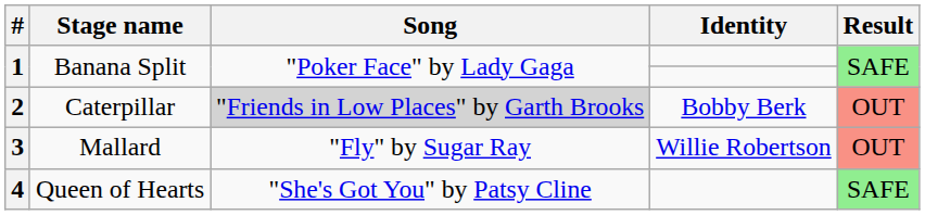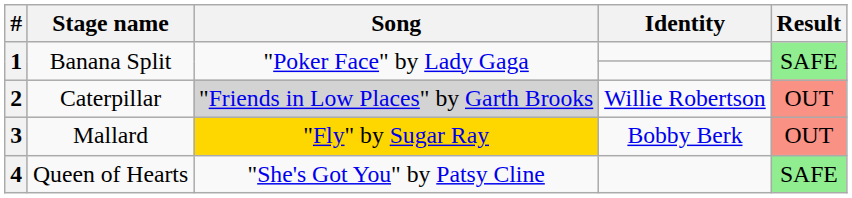 <table class="wikitable plainrowheaders" style="text-align: center;">
 <tr>
 <th>#</th>
 <th>Stage name</th>
 <th>Song</th>
 <th>Identity</th>
 <th>Result</th>
 </tr>
 <tr>
 <th rowspan=2>1</th>
 <td rowspan=2>Banana Split</td>
 <td rowspan=2>"<a href='#'>Poker Face</a>" by <a href='#'>Lady Gaga</a></td>
 <td></td>
 <td rowspan=2 bgcolor=lightgreen>SAFE</td>
 </tr>
 <tr>
 <td></td>
 </tr>
 <tr>
 <th>2</th>
 <td>Caterpillar</td>
 <td style="background: lightgrey;">"<a href='#'>Friends in Low Places</a>" by <a href='#'>Garth Brooks</a></td>
-<td><a href='#'>Bobby Berk</a></td>
+<td><a href='#'>Willie Robertson</a></td>
 <td bgcolor=#F99185>OUT</td>
 </tr>
 <tr>
 <th>3</th>
 <td>Mallard</td>
-<td>"<a href='#'>Fly</a>" by <a href='#'>Sugar Ray</a></td>
-<td><a href='#'>Willie Robertson</a></td>
+<td style="background: gold;">"<a href='#'>Fly</a>" by <a href='#'>Sugar Ray</a></td>
+<td><a href='#'>Bobby Berk</a></td>
 <td bgcolor=#F99185>OUT</td>
 </tr>
 <tr>
 <th>4</th>
 <td>Queen of Hearts</td>
 <td>"<a href='#'>She's Got You</a>" by <a href='#'>Patsy Cline</a></td>
 <td></td>
 <td bgcolor=lightgreen>SAFE</td>
 </tr>
 </table>
